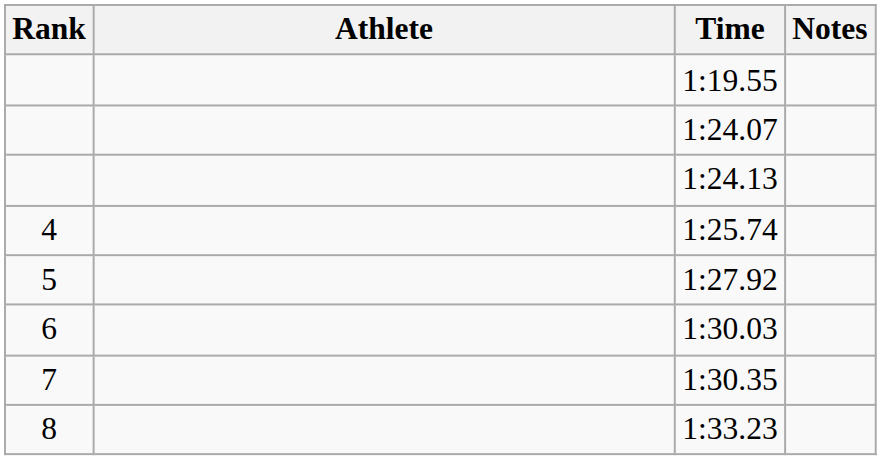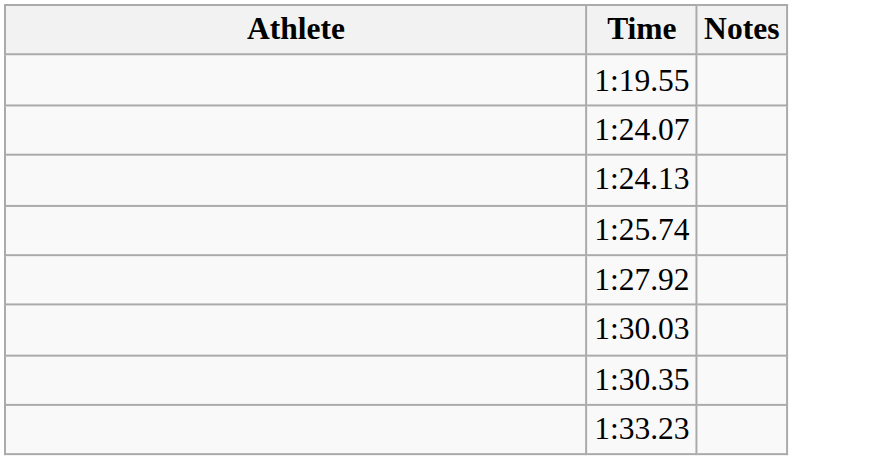 <table class="wikitable" style="text-align:center">
 <tr>
-<th>Rank</th>
 <th Style="width:18em">Athlete</th>
 <th>Time</th>
 <th>Notes</th>
 </tr>
 <tr>
-<td></td>
 <td style="text-align:left"></td>
 <td>1:19.55</td>
 <td></td>
 </tr>
 <tr>
-<td></td>
 <td style="text-align:left"></td>
 <td>1:24.07</td>
 <td></td>
 </tr>
 <tr>
-<td></td>
 <td style="text-align:left"></td>
 <td>1:24.13</td>
 <td></td>
 </tr>
 <tr>
-<td>4</td>
 <td style="text-align:left"></td>
 <td>1:25.74</td>
 <td></td>
 </tr>
 <tr>
-<td>5</td>
 <td style="text-align:left"></td>
 <td>1:27.92</td>
 <td></td>
 </tr>
 <tr>
-<td>6</td>
 <td style="text-align:left"></td>
 <td>1:30.03</td>
 <td></td>
 </tr>
 <tr>
-<td>7</td>
 <td style="text-align:left"></td>
 <td>1:30.35</td>
 <td></td>
 </tr>
 <tr>
-<td>8</td>
 <td style="text-align:left"></td>
 <td>1:33.23</td>
 <td></td>
 </tr>
 </table>
